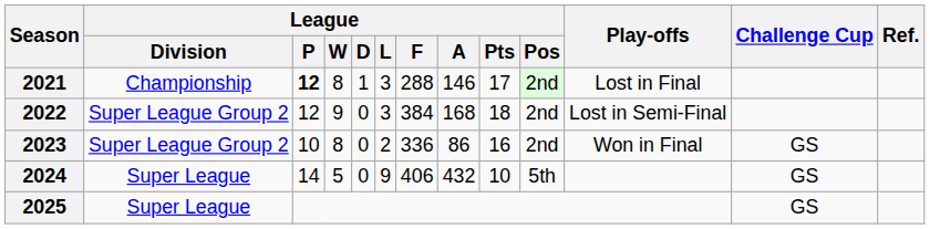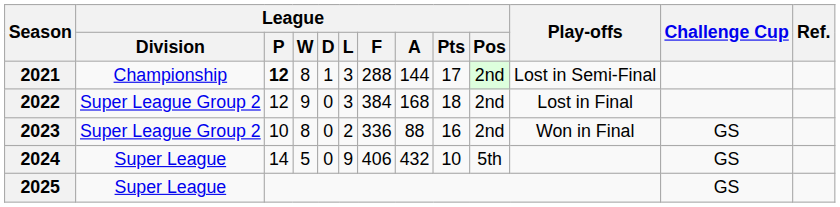 <table class="wikitable" style="text-align: center">
 <tr>
 <th rowspan="2" scope="col">Season</th>
 <th colspan="9" scope="col">League</th>
 <th rowspan="2" scope="col">Play-offs</th>
 <th rowspan="2" scope="col"><a href='#'>Challenge Cup</a></th>
 <th rowspan="2" scope="col">Ref.</th>
 </tr>
 <tr>
 <th scope="col">Division</th>
 <th scope="col">P</th>
 <th scope="col">W</th>
 <th scope="col">D</th>
 <th scope="col">L</th>
 <th scope="col">F</th>
 <th scope="col">A</th>
 <th scope="col">Pts</th>
 <th scope="col">Pos</th>
 </tr>
 <tr>
 <th scope="row">2021</th>
 <td><a href='#'>Championship</a></td>
 <td><strong>12</strong></td>
 <td>8</td>
 <td>1</td>
 <td>3</td>
 <td>288</td>
-<td>146</td>
+<td>144</td>
 <td>17</td>
 <td style="background:#ddffdd;">2nd</td>
-<td>Lost in Final</td>
+<td>Lost in Semi-Final</td>
 <td></td>
 <td></td>
 </tr>
 <tr>
 <th scope="row">2022</th>
 <td><a href='#'>Super League Group 2</a></td>
 <td>12</td>
 <td>9</td>
 <td>0</td>
 <td>3</td>
 <td>384</td>
 <td>168</td>
 <td>18</td>
 <td>2nd</td>
-<td>Lost in Semi-Final</td>
+<td>Lost in Final</td>
 <td></td>
 <td></td>
 </tr>
 <tr>
 <th scope="row">2023</th>
 <td><a href='#'>Super League Group 2</a></td>
 <td>10</td>
 <td>8</td>
 <td>0</td>
 <td>2</td>
 <td>336</td>
-<td>86</td>
+<td>88</td>
 <td>16</td>
 <td>2nd</td>
 <td>Won in Final</td>
 <td>GS</td>
 <td></td>
 </tr>
 <tr>
 <th scope="row">2024</th>
 <td><a href='#'>Super League</a></td>
 <td>14</td>
 <td>5</td>
 <td>0</td>
 <td>9</td>
 <td>406</td>
 <td>432</td>
 <td>10</td>
 <td>5th</td>
 <td></td>
 <td>GS</td>
 <td></td>
 </tr>
 <tr>
 <th scope="row">2025</th>
 <td><a href='#'>Super League</a></td>
 <td colspan=9></td>
 <td>GS</td>
 <td></td>
 </tr>
 </table>
